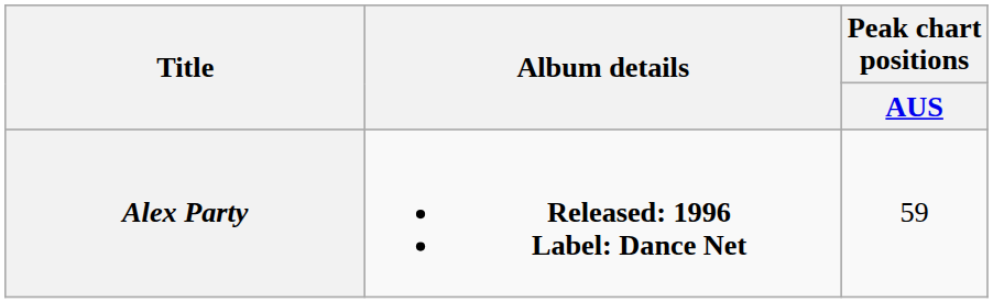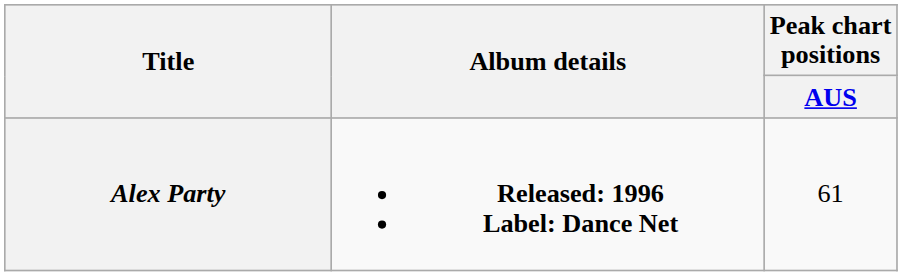 <table class="wikitable plainrowheaders" style="text-align:center;" border="1">
 <tr>
 <th scope="col" rowspan="2" style="width:12em;">Title</th>
 <th scope="col" rowspan="2" style="width:16em;">Album details</th>
 <th scope="col" colspan="1">Peak chart<br>positions</th>
 </tr>
 <tr>
 <th scope="col" style="text-align:center;"><a href='#'>AUS</a><br></th>
 </tr>
 <tr>
 <th scope="row"><em>Alex Party</em></th>
 <td><strong><br><ul><li>Released: 1996</li><li>Label: Dance Net</li></ul></strong></td>
-<td align="center">59</td>
+<td align="center">61</td>
 </tr>
 </table>
